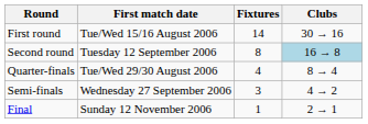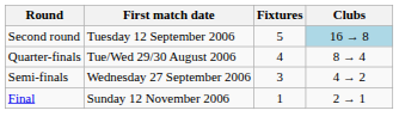 <table class="wikitable">
 <tr>
 <th>Round</th>
 <th>First match date</th>
 <th>Fixtures</th>
 <th width=100>Clubs</th>
 </tr>
 <tr align=center>
-<td align=left>First round</td>
-<td align=left>Tue/Wed 15/16 August 2006</td>
-<td>14</td>
-<td>30 → 16</td>
-</tr>
-<tr align=center>
 <td align=left>Second round</td>
 <td align=left>Tuesday 12 September 2006</td>
-<td>8</td>
+<td>5</td>
 <td style="background: lightblue;">16 → 8</td>
 </tr>
 <tr align=center>
 <td align=left>Quarter-finals</td>
 <td align=left>Tue/Wed 29/30 August 2006</td>
 <td>4</td>
 <td>8 → 4</td>
 </tr>
 <tr align=center>
 <td align=left>Semi-finals</td>
 <td align=left>Wednesday 27 September 2006</td>
 <td>3</td>
 <td>4 → 2</td>
 </tr>
 <tr align=center>
 <td align=left><a href='#'>Final</a></td>
 <td align=left>Sunday 12 November 2006</td>
 <td>1</td>
 <td>2 → 1</td>
 </tr>
 </table>
